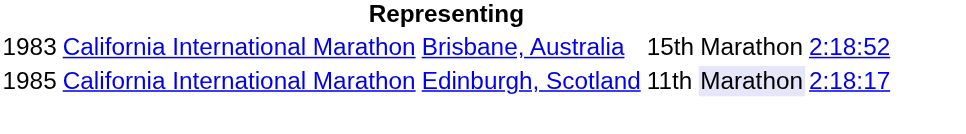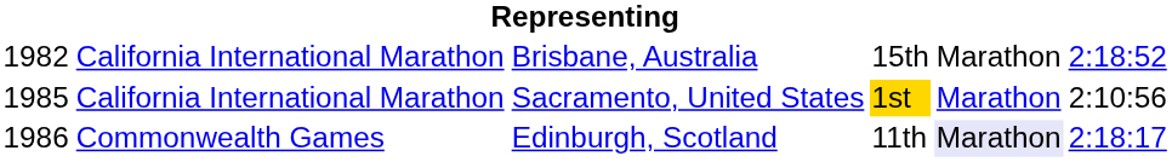 <table>
 <tr>
 <th colspan="6">Representing </th>
 </tr>
 <tr>
-<td>1983</td>
+<td>1982</td>
 <td><a href='#'>California International Marathon</a></td>
 <td><a href='#'>Brisbane, Australia</a></td>
 <td>15th</td>
 <td>Marathon</td>
 <td><a href='#'>2:18:52</a></td>
 </tr>
 <tr>
 <td>1985</td>
 <td><a href='#'>California International Marathon</a></td>
+<td><a href='#'>Sacramento, United States</a></td>
+<td bgcolor="gold">1st</td>
+<td><a href='#'>Marathon</a></td>
+<td>2:10:56</td>
+</tr>
+<tr>
+<td>1986</td>
+<td><a href='#'>Commonwealth Games</a></td>
 <td><a href='#'>Edinburgh, Scotland</a></td>
 <td>11th</td>
 <td style="background: lavender;">Marathon</td>
 <td><a href='#'>2:18:17</a></td>
 </tr>
 </table>
